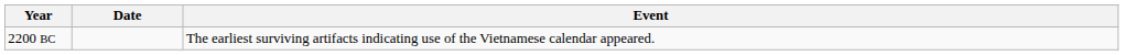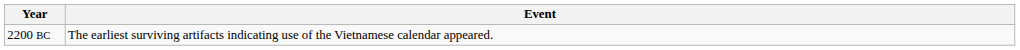 <table class="wikitable" width="100%">
 <tr>
 <th style="width:6%">Year</th>
-<th style="width:10%">Date</th>
 <th>Event</th>
 </tr>
 <tr>
 <td>2200 <small>BC</small></td>
-<td></td>
 <td>The earliest surviving artifacts indicating use of the Vietnamese calendar appeared.</td>
 </tr>
 </table>
